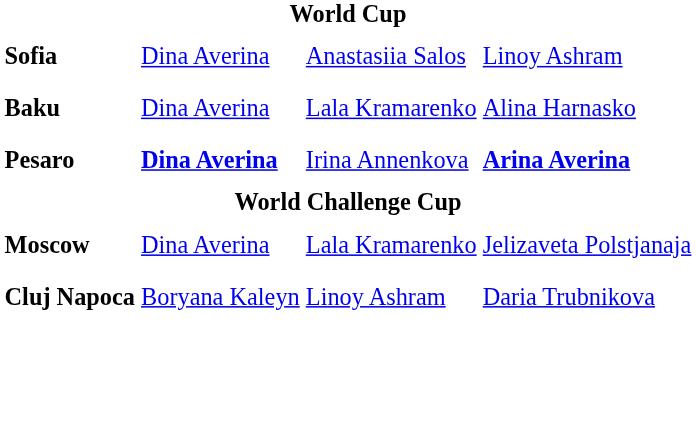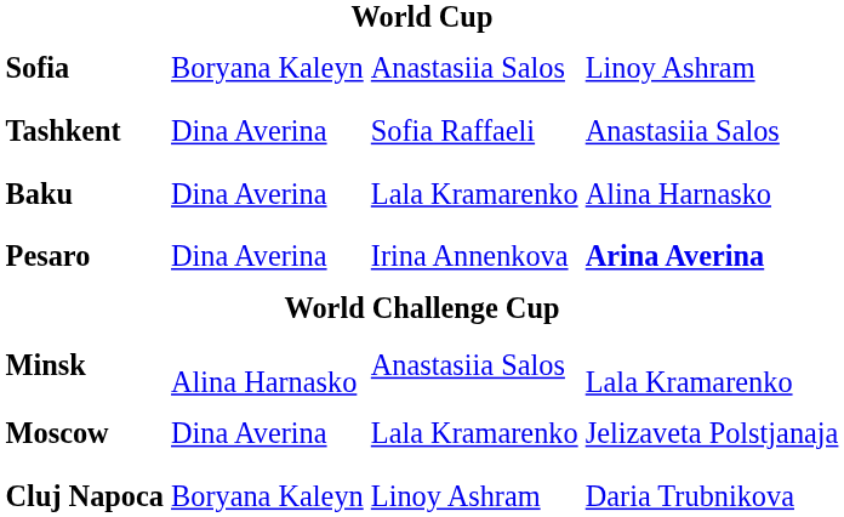 <table>
 <tr>
 <td colspan="4" style="text-align:center;"><strong>World Cup</strong></td>
 </tr>
 <tr>
 <th scope=row style="text-align:left">Sofia</th>
-<td style="height:30px;"> <a href='#'>Dina Averina</a></td>
+<td style="height:30px;"> <a href='#'>Boryana Kaleyn</a></td>
 <td style="height:30px;"> <a href='#'>Anastasiia Salos</a></td>
 <td style="height:30px;"> <a href='#'>Linoy Ashram</a></td>
+</tr>
+<tr>
+<th scope=row style="text-align:left">Tashkent</th>
+<td style="height:30px;"> <a href='#'>Dina Averina</a></td>
+<td style="height:30px;"> <a href='#'>Sofia Raffaeli</a></td>
+<td style="height:30px;"> <a href='#'>Anastasiia Salos</a></td>
 </tr>
 <tr>
 <th scope=row style="text-align:left">Baku</th>
 <td style="height:30px;"> <a href='#'>Dina Averina</a></td>
 <td style="height:30px;"> <a href='#'>Lala Kramarenko</a></td>
 <td style="height:30px;"> <a href='#'>Alina Harnasko</a></td>
 </tr>
 <tr>
 <th scope=row style="text-align:left">Pesaro</th>
-<td style="height:30px;"><strong> <a href='#'>Dina Averina</a></strong></td>
+<td style="height:30px;"> <a href='#'>Dina Averina</a></td>
 <td style="height:30px;"> <a href='#'>Irina Annenkova</a></td>
 <td style="height:30px;"><strong> <a href='#'>Arina Averina</a></strong></td>
 </tr>
 <tr>
 <td colspan="4" style="text-align:center;"><strong>World Challenge Cup</strong></td>
+</tr>
+<tr>
+<th scope=row style="text-align:left">Minsk</th>
+<td style="height:30px;"><br> <a href='#'>Alina Harnasko</a></td>
+<td style="height:30px;"> <a href='#'>Anastasiia Salos</a></td>
+<td style="height:30px;"><br> <a href='#'>Lala Kramarenko</a></td>
 </tr>
 <tr>
 <th scope=row style="text-align:left">Moscow</th>
 <td style="height:30px;"> <a href='#'>Dina Averina</a></td>
 <td style="height:30px;"> <a href='#'>Lala Kramarenko</a></td>
 <td style="height:30px;"> <a href='#'>Jelizaveta Polstjanaja</a></td>
 </tr>
 <tr>
 <th scope=row style="text-align:left">Cluj Napoca</th>
 <td style="height:30px;"> <a href='#'>Boryana Kaleyn</a></td>
 <td style="height:30px;"> <a href='#'>Linoy Ashram</a></td>
 <td style="height:30px;"> <a href='#'>Daria Trubnikova</a></td>
 </tr>
 <tr>
 </tr>
 </table>
